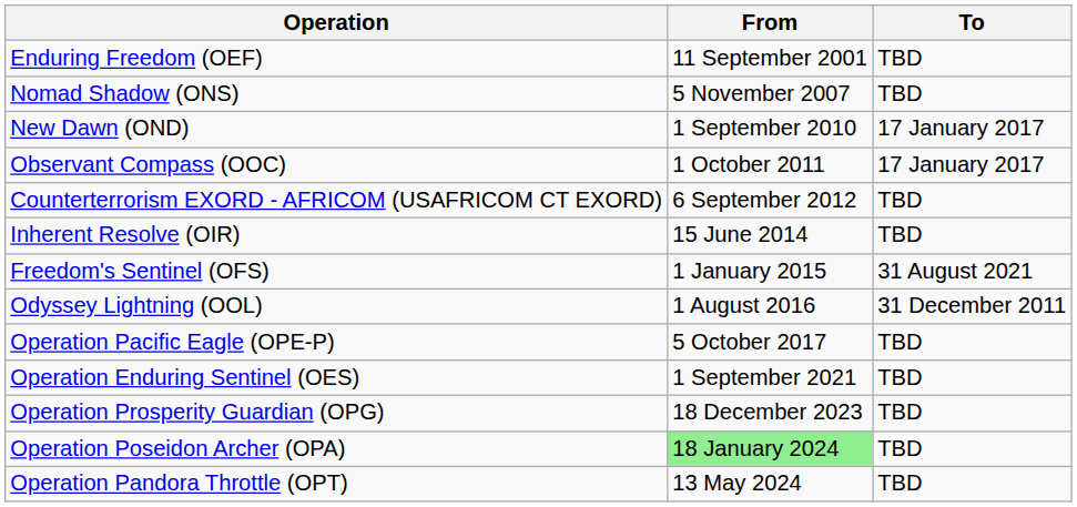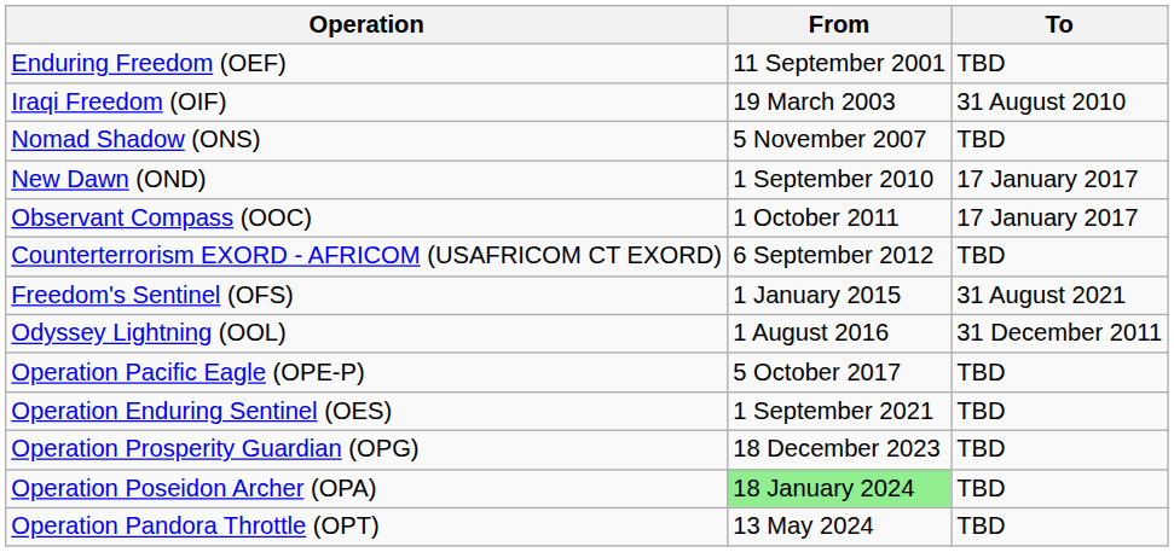 <table class="wikitable">
 <tr>
 <th>Operation</th>
 <th>From</th>
 <th>To</th>
 </tr>
 <tr>
 <td><a href='#'>Enduring Freedom</a> (OEF)</td>
 <td>11 September 2001</td>
 <td>TBD</td>
+</tr>
+<tr>
+<td><a href='#'>Iraqi Freedom</a> (OIF)</td>
+<td>19 March 2003</td>
+<td>31 August 2010</td>
 </tr>
 <tr>
 <td><a href='#'>Nomad Shadow</a> (ONS)</td>
 <td>5 November 2007</td>
 <td>TBD</td>
 </tr>
 <tr>
 <td><a href='#'>New Dawn</a> (OND)</td>
 <td>1 September 2010</td>
 <td>17 January 2017</td>
 </tr>
 <tr>
 <td><a href='#'>Observant Compass</a> (OOC)</td>
 <td>1 October 2011</td>
 <td>17 January 2017</td>
 </tr>
 <tr>
 <td><a href='#'>Counterterrorism EXORD - AFRICOM</a> (USAFRICOM CT EXORD)</td>
 <td>6 September 2012</td>
-<td>TBD</td>
-</tr>
-<tr>
-<td><a href='#'>Inherent Resolve</a> (OIR)</td>
-<td>15 June 2014</td>
 <td>TBD</td>
 </tr>
 <tr>
 <td><a href='#'>Freedom's Sentinel</a> (OFS)</td>
 <td>1 January 2015</td>
 <td>31 August 2021</td>
 </tr>
 <tr>
 <td><a href='#'>Odyssey Lightning</a> (OOL)</td>
 <td>1 August 2016</td>
 <td>31 December 2011</td>
 </tr>
 <tr>
 <td><a href='#'>Operation Pacific Eagle</a> (OPE-P)</td>
 <td>5 October 2017</td>
 <td>TBD</td>
 </tr>
 <tr>
 <td><a href='#'>Operation Enduring Sentinel</a> (OES)</td>
 <td>1 September 2021</td>
 <td>TBD</td>
 </tr>
 <tr>
 <td><a href='#'>Operation Prosperity Guardian</a> (OPG)</td>
 <td>18 December 2023</td>
 <td>TBD</td>
 </tr>
 <tr>
 <td><a href='#'>Operation Poseidon Archer</a> (OPA)</td>
 <td style="background: lightgreen;">18 January 2024</td>
 <td>TBD</td>
 </tr>
 <tr>
 <td><a href='#'>Operation Pandora Throttle</a> (OPT)</td>
 <td>13 May 2024</td>
 <td>TBD</td>
 </tr>
 </table>
